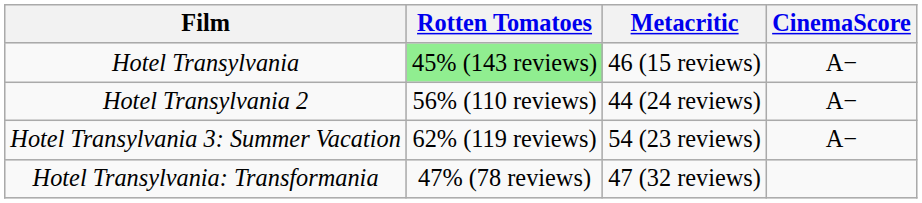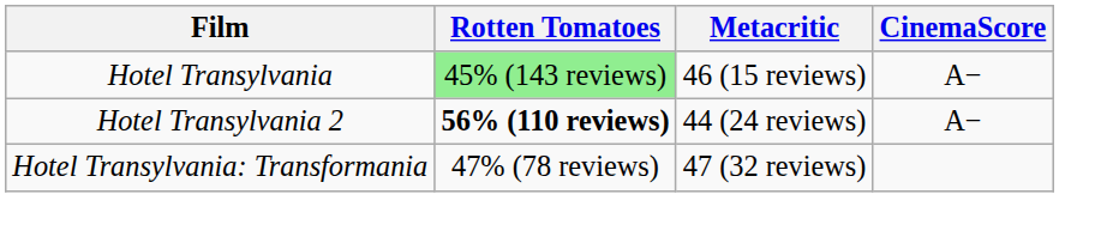 <table class="wikitable sortable" border="1" style="text-align: center;">
 <tr>
 <th>Film</th>
 <th><a href='#'>Rotten Tomatoes</a></th>
 <th><a href='#'>Metacritic</a></th>
 <th><a href='#'>CinemaScore</a></th>
 </tr>
 <tr>
 <td><em>Hotel Transylvania</em></td>
 <td style="background: lightgreen;">45% (143 reviews)</td>
 <td>46 (15 reviews)</td>
 <td>A−</td>
 </tr>
 <tr>
 <td><em>Hotel Transylvania 2</em></td>
-<td>56% (110 reviews)</td>
+<td><strong>56% (110 reviews)</strong></td>
 <td>44 (24 reviews)</td>
-<td>A−</td>
-</tr>
-<tr>
-<td><em>Hotel Transylvania 3: Summer Vacation</em></td>
-<td>62% (119 reviews)</td>
-<td>54 (23 reviews)</td>
 <td>A−</td>
 </tr>
 <tr>
 <td><em>Hotel Transylvania: Transformania</em></td>
 <td>47% (78 reviews)</td>
 <td>47 (32 reviews)</td>
 <td></td>
 </tr>
 </table>
